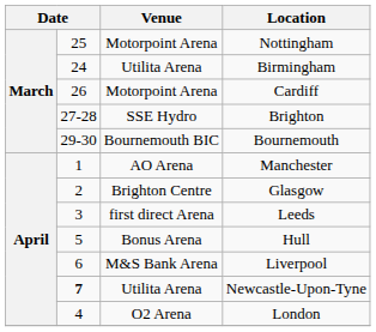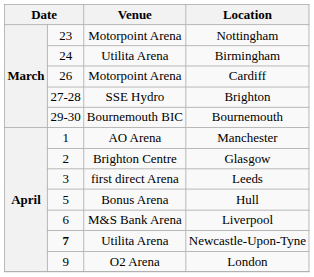 <table class="wikitable sortable plainrowheaders" style="text-align:center;">
 <tr>
 <th scope="col" colspan=2>Date</th>
 <th scope="col">Venue</th>
 <th scope="col">Location</th>
 </tr>
 <tr>
 <th rowspan=5>March</th>
-<td>25</td>
+<td>23</td>
 <td>Motorpoint Arena</td>
 <td>Nottingham</td>
 </tr>
 <tr>
 <td>24</td>
 <td>Utilita Arena</td>
 <td>Birmingham</td>
 </tr>
 <tr>
 <td>26</td>
 <td>Motorpoint Arena</td>
 <td>Cardiff</td>
 </tr>
 <tr>
 <td>27-28</td>
 <td>SSE Hydro</td>
 <td>Brighton</td>
 </tr>
 <tr>
 <td>29-30</td>
 <td>Bournemouth BIC</td>
 <td>Bournemouth</td>
 </tr>
 <tr>
 <th rowspan=7>April</th>
 <td>1</td>
 <td>AO Arena</td>
 <td>Manchester</td>
 </tr>
 <tr>
 <td>2</td>
 <td>Brighton Centre</td>
 <td>Glasgow</td>
 </tr>
 <tr>
 <td>3</td>
 <td>first direct Arena</td>
 <td>Leeds</td>
 </tr>
 <tr>
 <td>5</td>
 <td>Bonus Arena</td>
 <td>Hull</td>
 </tr>
 <tr>
 <td>6</td>
 <td>M&S Bank Arena</td>
 <td>Liverpool</td>
 </tr>
 <tr>
 <td><strong>7</strong></td>
 <td>Utilita Arena</td>
 <td>Newcastle-Upon-Tyne</td>
 </tr>
 <tr>
-<td>4</td>
+<td>9</td>
 <td>O2 Arena</td>
 <td>London</td>
 </tr>
 <tr>
 </tr>
 </table>
